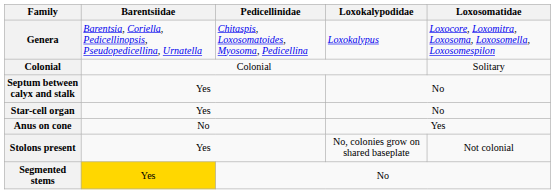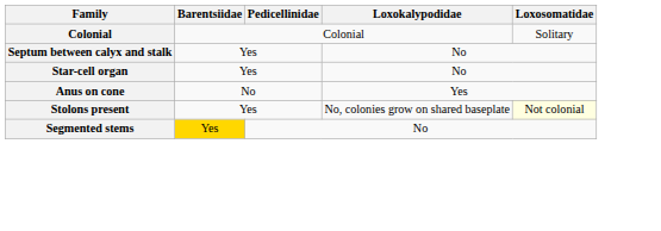 <table class="wikitable">
 <tr align="center">
 <th>Family</th>
 <th>Barentsiidae</th>
 <th>Pedicellinidae</th>
 <th>Loxokalypodidae</th>
 <th>Loxosomatidae</th>
-</tr>
-<tr align="left">
-<th align="center">Genera</th>
-<td><em><a href='#'>Barentsia</a></em>, <em><a href='#'>Coriella</a></em>, <em><a href='#'>Pedicellinopsis</a></em>, <em><a href='#'>Pseudopedicellina</a></em>, <em><a href='#'>Urnatella</a></em></td>
-<td><em><a href='#'>Chitaspis</a></em>, <em><a href='#'>Loxosomatoides</a></em>, <em><a href='#'>Myosoma</a></em>, <em><a href='#'>Pedicellina</a></em></td>
-<td><em><a href='#'>Loxokalypus</a></em></td>
-<td><em><a href='#'>Loxocore</a></em>, <em><a href='#'>Loxomitra</a></em>, <em><a href='#'>Loxosoma</a></em>, <em><a href='#'>Loxosomella</a></em>, <em><a href='#'>Loxosomespilon</a></em></td>
 </tr>
 <tr align="center">
 <th>Colonial</th>
 <td colspan="3">Colonial</td>
 <td>Solitary</td>
 </tr>
 <tr align="center">
 <th>Septum between calyx and stalk</th>
 <td colspan="2">Yes</td>
 <td colspan="2">No</td>
 </tr>
 <tr align="center">
 <th>Star-cell organ</th>
 <td colspan="2">Yes</td>
 <td colspan="2">No</td>
 </tr>
 <tr align="center">
 <th>Anus on cone</th>
 <td colspan="2">No</td>
 <td colspan="2">Yes</td>
 </tr>
 <tr align="center">
 <th>Stolons present</th>
 <td colspan="2">Yes</td>
 <td>No, colonies grow on shared baseplate</td>
-<td>Not colonial</td>
+<td style="background: lightyellow;">Not colonial</td>
 </tr>
 <tr align="center">
 <th>Segmented stems</th>
 <td style="background: gold;">Yes</td>
 <td colspan="3">No</td>
 </tr>
 </table>
